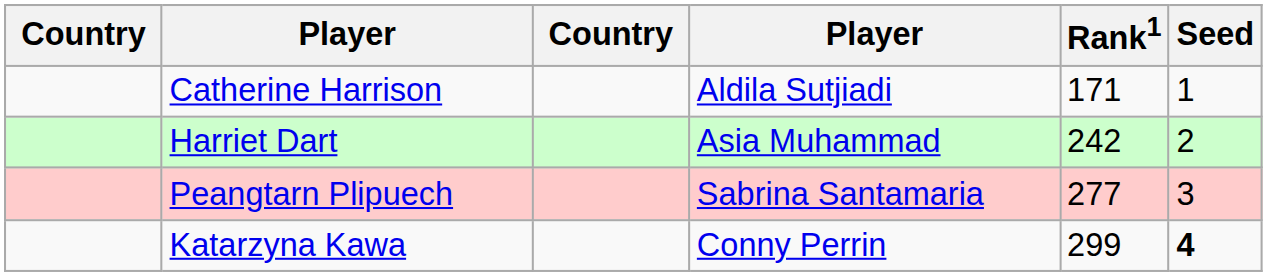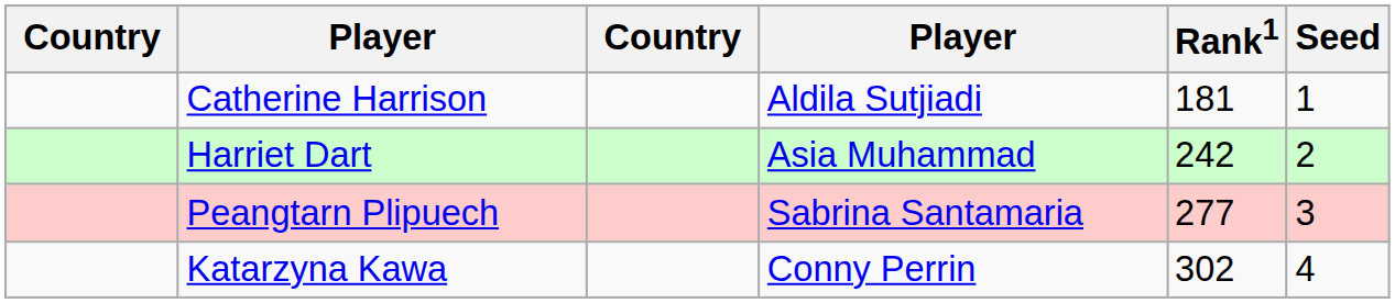 <table class="sortable wikitable">
 <tr>
 <th width="70">Country</th>
 <th width="175">Player</th>
 <th width="70">Country</th>
 <th width="175">Player</th>
 <th>Rank<sup>1</sup></th>
 <th>Seed</th>
 </tr>
 <tr>
 <td></td>
 <td><a href='#'>Catherine Harrison</a></td>
 <td></td>
 <td><a href='#'>Aldila Sutjiadi</a></td>
-<td>171</td>
+<td>181</td>
 <td>1</td>
 </tr>
 <tr style="background:#cfc;">
 <td></td>
 <td><a href='#'>Harriet Dart</a></td>
 <td></td>
 <td><a href='#'>Asia Muhammad</a></td>
 <td>242</td>
 <td>2</td>
 </tr>
 <tr style="background:#fcc;">
 <td></td>
 <td><a href='#'>Peangtarn Plipuech</a></td>
 <td></td>
 <td><a href='#'>Sabrina Santamaria</a></td>
 <td>277</td>
 <td>3</td>
 </tr>
 <tr>
 <td></td>
 <td><a href='#'>Katarzyna Kawa</a></td>
 <td></td>
 <td><a href='#'>Conny Perrin</a></td>
-<td>299</td>
-<td><strong>4</strong></td>
+<td>302</td>
+<td>4</td>
 </tr>
 </table>
